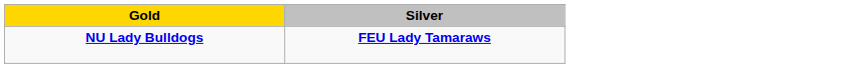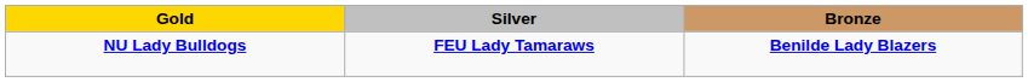 <table class="wikitable" style="text-align:center; font-size:90%">
 <tr>
 <th style="width:20em; background:gold">Gold</th>
 <th style="width:20em; background:silver">Silver</th>
+<th style="width:20em; background:#cc9966">Bronze</th>
 </tr>
 <tr vaĺign="top">
 <td><strong><a href='#'>NU Lady Bulldogs</a></strong><br><br></td>
 <td><strong><a href='#'>FEU Lady Tamaraws</a></strong><br><br></td>
+<td><strong><a href='#'>Benilde Lady Blazers</a></strong><br><br></td>
 </tr>
 </table>
